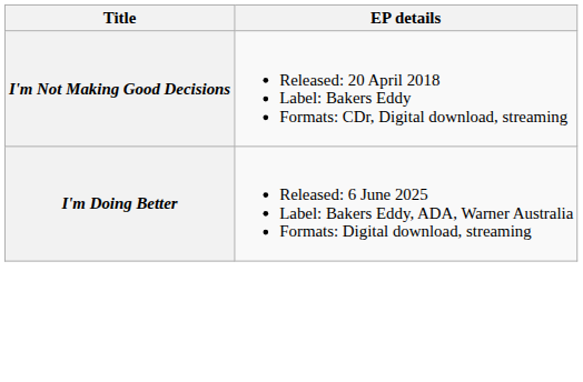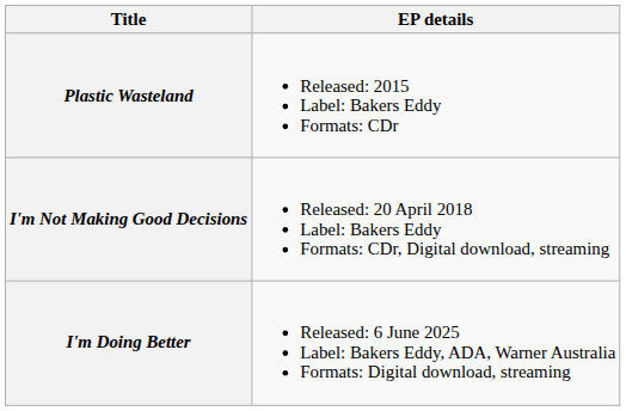 <table class="wikitable plainrowheaders" style"text-align:center;">
 <tr>
 <th>Title</th>
 <th>EP details</th>
+</tr>
+<tr>
+<th scope="row"><em>Plastic Wasteland</em></th>
+<td><br><ul><li>Released: 2015</li><li>Label: Bakers Eddy</li><li>Formats: CDr</li></ul></td>
 </tr>
 <tr>
 <th scope="row"><em>I'm Not Making Good Decisions</em></th>
 <td><br><ul><li>Released: 20 April 2018</li><li>Label: Bakers Eddy</li><li>Formats: CDr, Digital download, streaming</li></ul></td>
 </tr>
 <tr>
 <th scope="row"><em>I'm Doing Better</em></th>
 <td><br><ul><li>Released: 6 June 2025</li><li>Label: Bakers Eddy, ADA, Warner Australia</li><li>Formats: Digital download, streaming</li></ul></td>
 </tr>
 </table>
